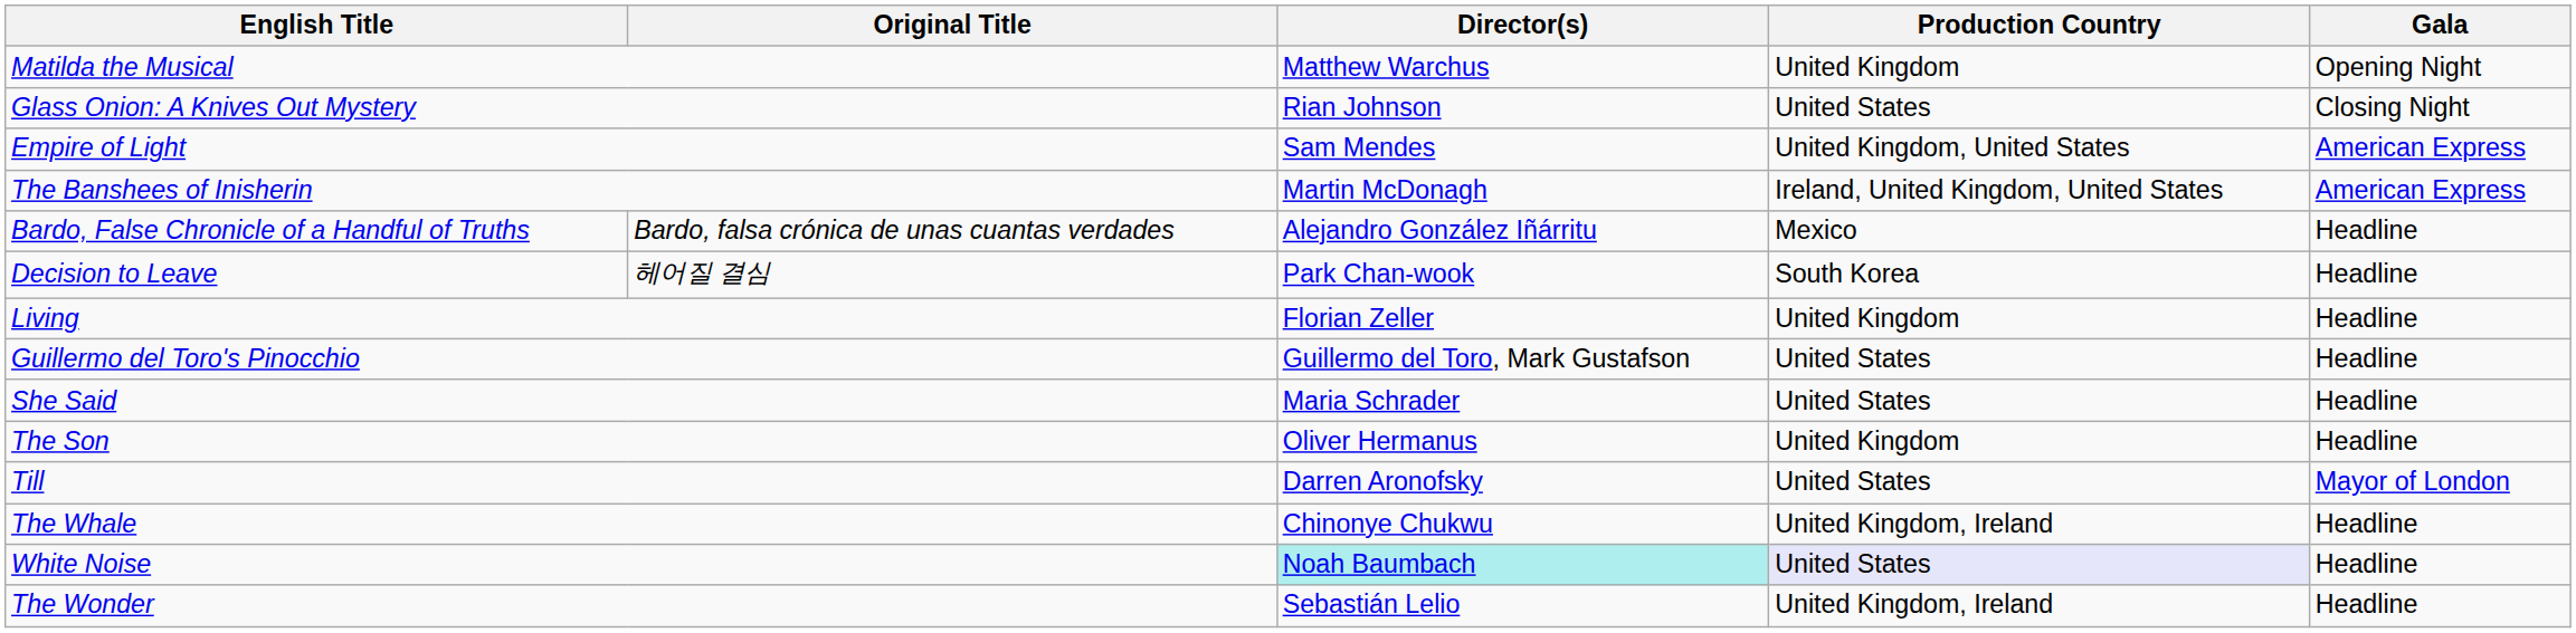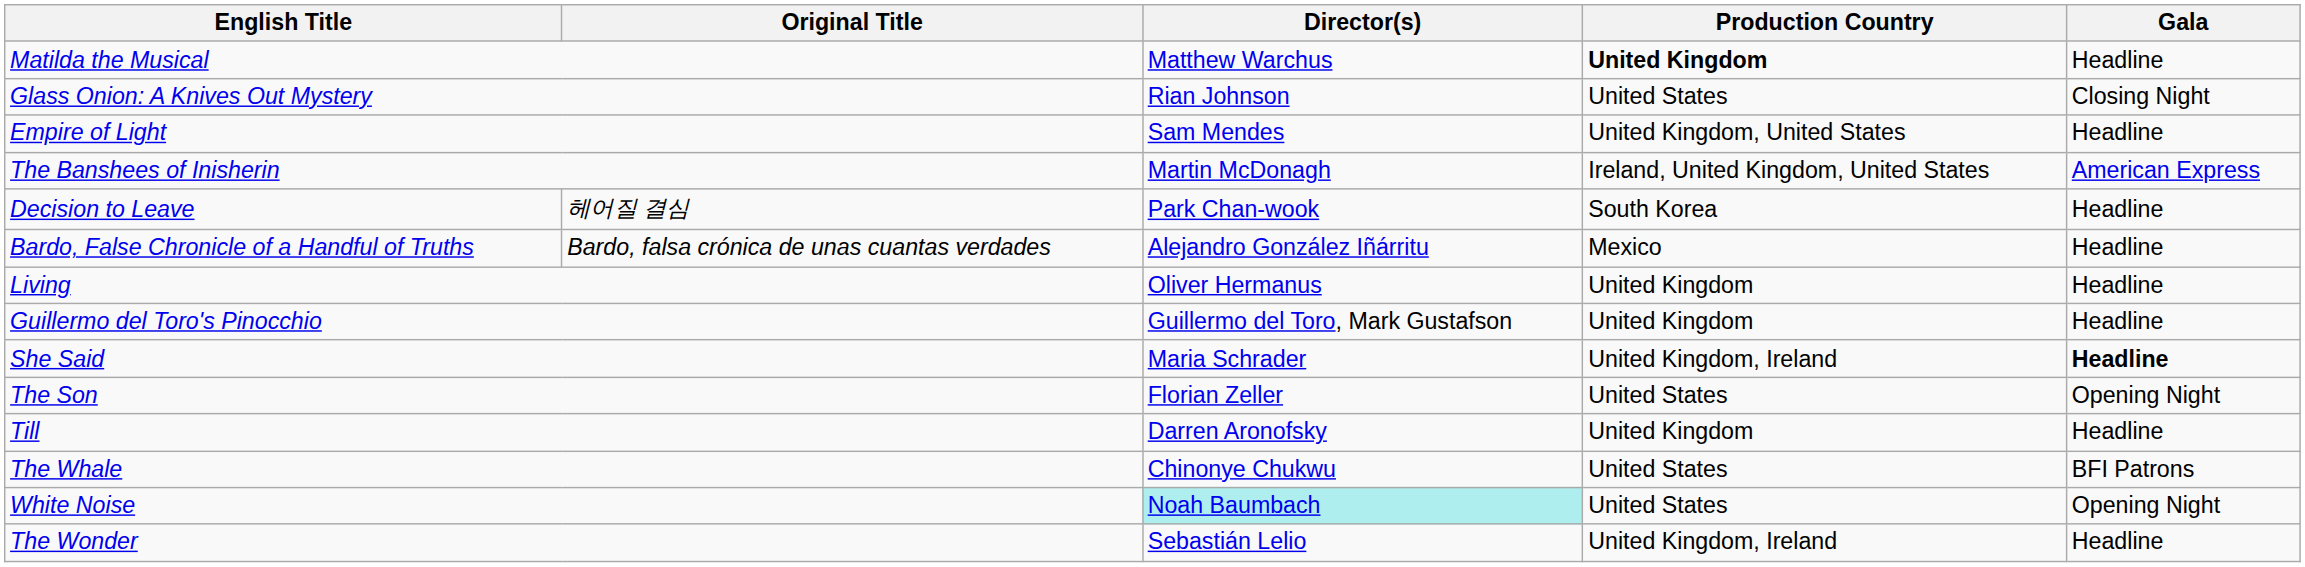 <table class="sortable wikitable" style="width:100%; margin-bottom:4px">
 <tr>
 <th>English Title</th>
 <th>Original Title</th>
 <th>Director(s)</th>
 <th>Production Country</th>
 <th>Gala</th>
 </tr>
 <tr>
 <td colspan="2"><em><a href='#'>Matilda the Musical</a></em></td>
 <td><a href='#'>Matthew Warchus</a></td>
-<td>United Kingdom</td>
-<td>Opening Night</td>
+<td><strong>United Kingdom</strong></td>
+<td>Headline</td>
 </tr>
 <tr>
 <td colspan="2"><em><a href='#'>Glass Onion: A Knives Out Mystery</a></em></td>
 <td><a href='#'>Rian Johnson</a></td>
 <td>United States</td>
 <td>Closing Night</td>
 </tr>
 <tr>
 <td colspan="2"><em><a href='#'>Empire of Light</a></em></td>
 <td><a href='#'>Sam Mendes</a></td>
 <td>United Kingdom, United States</td>
-<td><a href='#'>American Express</a></td>
+<td>Headline</td>
 </tr>
 <tr>
 <td colspan="2"><em><a href='#'>The Banshees of Inisherin</a></em></td>
 <td><a href='#'>Martin McDonagh</a></td>
 <td>Ireland, United Kingdom, United States</td>
 <td><a href='#'>American Express</a></td>
+</tr>
+<tr>
+<td><em><a href='#'>Decision to Leave</a></em></td>
+<td><em>헤어질 결심</em></td>
+<td><a href='#'>Park Chan-wook</a></td>
+<td>South Korea</td>
+<td>Headline</td>
 </tr>
 <tr>
 <td><em><a href='#'>Bardo, False Chronicle of a Handful of Truths</a></em></td>
 <td><em>Bardo, falsa crónica de unas cuantas verdades</em></td>
 <td><a href='#'>Alejandro González Iñárritu</a></td>
 <td>Mexico</td>
 <td>Headline</td>
 </tr>
 <tr>
-<td><em><a href='#'>Decision to Leave</a></em></td>
-<td><em>헤어질 결심</em></td>
-<td><a href='#'>Park Chan-wook</a></td>
-<td>South Korea</td>
-<td>Headline</td>
-</tr>
-<tr>
 <td colspan="2"><em><a href='#'>Living</a></em></td>
-<td><a href='#'>Florian Zeller</a></td>
+<td><a href='#'>Oliver Hermanus</a></td>
 <td>United Kingdom</td>
 <td>Headline</td>
 </tr>
 <tr>
 <td colspan="2"><em><a href='#'>Guillermo del Toro's Pinocchio</a></em></td>
 <td><a href='#'>Guillermo del Toro</a>, Mark Gustafson</td>
-<td>United States</td>
+<td>United Kingdom</td>
 <td>Headline</td>
 </tr>
 <tr>
 <td colspan="2"><em><a href='#'>She Said</a></em></td>
 <td><a href='#'>Maria Schrader</a></td>
-<td>United States</td>
-<td>Headline</td>
+<td>United Kingdom, Ireland</td>
+<td><strong>Headline</strong></td>
 </tr>
 <tr>
 <td colspan="2"><em><a href='#'>The Son</a></em></td>
-<td><a href='#'>Oliver Hermanus</a></td>
+<td><a href='#'>Florian Zeller</a></td>
+<td>United States</td>
+<td>Opening Night</td>
+</tr>
+<tr>
+<td colspan="2"><em><a href='#'>Till</a></em></td>
+<td><a href='#'>Darren Aronofsky</a></td>
 <td>United Kingdom</td>
 <td>Headline</td>
 </tr>
 <tr>
-<td colspan="2"><em><a href='#'>Till</a></em></td>
-<td><a href='#'>Darren Aronofsky</a></td>
-<td>United States</td>
-<td><a href='#'>Mayor of London</a></td>
-</tr>
-<tr>
 <td colspan="2"><em><a href='#'>The Whale</a></em></td>
 <td><a href='#'>Chinonye Chukwu</a></td>
-<td>United Kingdom, Ireland</td>
-<td>Headline</td>
+<td>United States</td>
+<td>BFI Patrons</td>
 </tr>
 <tr>
 <td colspan="2"><em><a href='#'>White Noise</a></em></td>
 <td style="background: paleturquoise;"><a href='#'>Noah Baumbach</a></td>
-<td style="background: lavender;">United States</td>
-<td>Headline</td>
+<td>United States</td>
+<td>Opening Night</td>
 </tr>
 <tr>
 <td colspan="2"><em><a href='#'>The Wonder</a></em></td>
 <td><a href='#'>Sebastián Lelio</a></td>
 <td>United Kingdom, Ireland</td>
 <td>Headline</td>
 </tr>
 </table>
